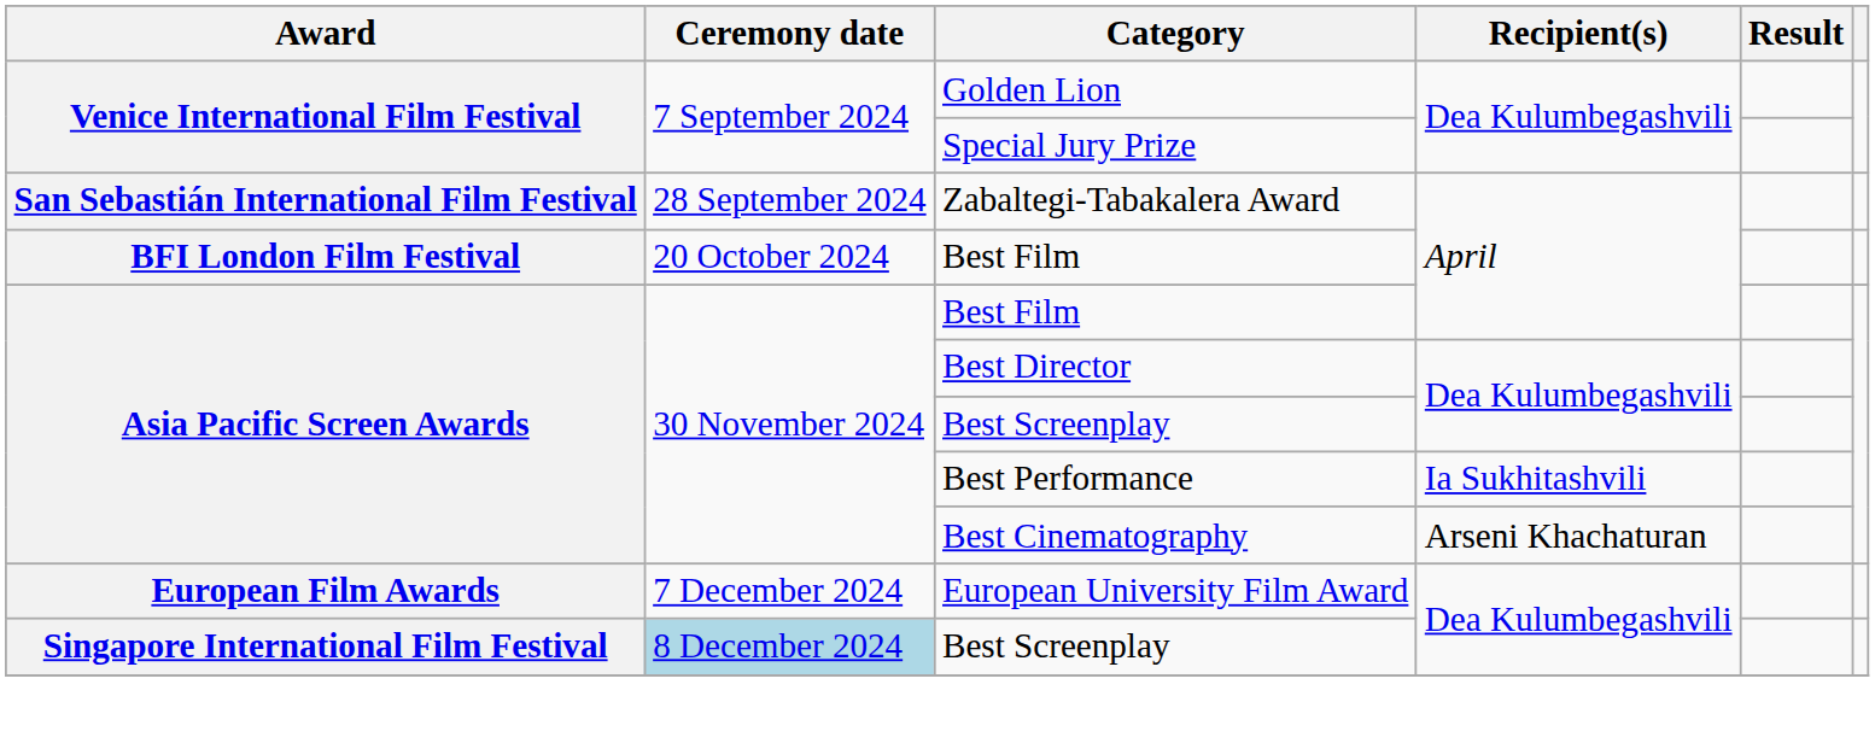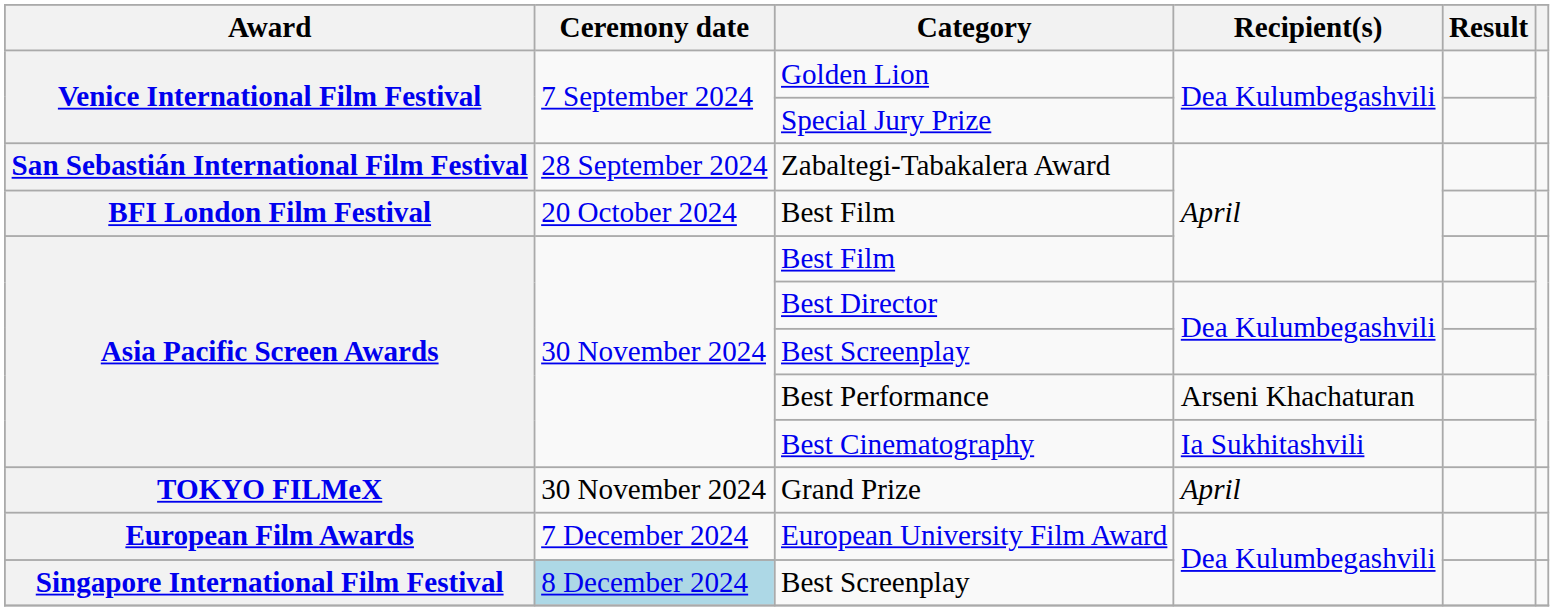 <table class="wikitable sortable plainrowheaders">
 <tr>
 <th scope="col">Award</th>
 <th scope="col">Ceremony date</th>
 <th scope="col">Category</th>
 <th scope="col">Recipient(s)</th>
 <th scope="col">Result</th>
 <th class="unsortable" scope="col"></th>
 </tr>
 <tr>
 <th rowspan="2" scope="row"><a href='#'>Venice International Film Festival</a></th>
 <td rowspan="2"><a href='#'>7 September 2024</a></td>
 <td><a href='#'>Golden Lion</a></td>
 <td rowspan="2"><a href='#'>Dea Kulumbegashvili</a></td>
 <td></td>
 <td align="center" rowspan="2"></td>
 </tr>
 <tr>
 <td><a href='#'>Special Jury Prize</a></td>
 <td></td>
 </tr>
 <tr>
 <th scope="row"><a href='#'>San Sebastián International Film Festival</a></th>
 <td><a href='#'>28 September 2024</a></td>
 <td>Zabaltegi-Tabakalera Award</td>
 <td rowspan="3"><em>April</em></td>
 <td></td>
 <td align="center"></td>
 </tr>
 <tr>
 <th scope="row"><a href='#'>BFI London Film Festival</a></th>
 <td><a href='#'>20 October 2024</a></td>
 <td>Best Film</td>
 <td></td>
 <td align="center"></td>
 </tr>
 <tr>
 <th rowspan="5" scope="row"><a href='#'>Asia Pacific Screen Awards</a></th>
 <td rowspan="5"><a href='#'>30 November 2024</a></td>
 <td><a href='#'>Best Film</a></td>
 <td></td>
 <td rowspan="5" align="center"><br></td>
 </tr>
 <tr>
 <td><a href='#'>Best Director</a></td>
 <td rowspan="2"><a href='#'>Dea Kulumbegashvili</a></td>
 <td></td>
 </tr>
 <tr>
 <td><a href='#'>Best Screenplay</a></td>
 <td></td>
 </tr>
 <tr>
 <td>Best Performance</td>
+<td>Arseni Khachaturan</td>
+<td></td>
+</tr>
+<tr>
+<td><a href='#'>Best Cinematography</a></td>
 <td><a href='#'>Ia Sukhitashvili</a></td>
 <td></td>
 </tr>
 <tr>
-<td><a href='#'>Best Cinematography</a></td>
-<td>Arseni Khachaturan</td>
+<th scope="row"><a href='#'>TOKYO FILMeX</a></th>
+<td>30 November 2024</td>
+<td>Grand Prize</td>
+<td><em>April</em></td>
 <td></td>
+<td align="center"></td>
 </tr>
 <tr>
 <th scope="row"><a href='#'>European Film Awards</a></th>
 <td><a href='#'>7 December 2024</a></td>
 <td><a href='#'>European University Film Award</a></td>
 <td rowspan="2"><a href='#'>Dea Kulumbegashvili</a></td>
 <td></td>
 <td align="center"></td>
 </tr>
 <tr>
 <th scope="row"><a href='#'>Singapore International Film Festival</a></th>
 <td style="background: lightblue;"><a href='#'>8 December 2024</a></td>
 <td>Best Screenplay</td>
 <td></td>
 <td align="center"></td>
 </tr>
 <tr>
 </tr>
 </table>
